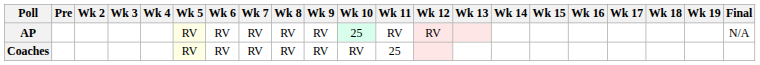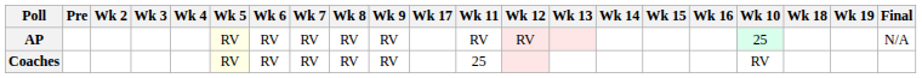 <table class="wikitable" style="white-space:nowrap;">
 <tr>
 <th>Poll</th>
 <th>Pre</th>
 <th>Wk 2</th>
 <th>Wk 3</th>
 <th>Wk 4</th>
 <th>Wk 5</th>
 <th>Wk 6</th>
 <th>Wk 7</th>
 <th>Wk 8</th>
 <th>Wk 9</th>
-<th>Wk 10</th>
+<th>Wk 17</th>
 <th>Wk 11</th>
 <th>Wk 12</th>
 <th>Wk 13</th>
 <th>Wk 14</th>
 <th>Wk 15</th>
 <th>Wk 16</th>
-<th>Wk 17</th>
+<th>Wk 10</th>
 <th>Wk 18</th>
 <th>Wk 19</th>
 <th>Final</th>
 </tr>
 <tr style="text-align:center;">
 <th>AP</th>
 <td style="background:#FFF;"></td>
 <td style="background:#FFF;"></td>
 <td style="background:#FFF;"></td>
 <td style="background:#FFF;"></td>
 <td style="background:#FFFFE6;">RV</td>
 <td style="background:#FFF;">RV</td>
 <td style="background:#FFF;">RV</td>
 <td style="background:#FFF;">RV</td>
 <td style="background:#FFF;">RV</td>
-<td style="background:#D8FFEB;">25</td>
+<td style="background:#FFF;"></td>
 <td style="background:#FFF;">RV</td>
 <td style="background:#FFE6E6;">RV</td>
 <td style="background:#FFE6E6;"></td>
 <td style="background:#FFF;"></td>
 <td style="background:#FFF;"></td>
 <td style="background:#FFF;"></td>
-<td style="background:#FFF;"></td>
+<td style="background:#D8FFEB;">25</td>
 <td style="background:#FFF;"></td>
 <td style="background:#FFF;"></td>
 <td style="background:#FFF;">N/A</td>
 </tr>
 <tr style="text-align:center;">
 <th>Coaches</th>
 <td style="background:#FFF;"></td>
 <td style="background:#FFF;"></td>
 <td style="background:#FFF;"></td>
 <td style="background:#FFF;"></td>
 <td style="background:#FFFFE6;">RV</td>
 <td style="background:#FFF;">RV</td>
 <td style="background:#FFF;">RV</td>
 <td style="background:#FFF;">RV</td>
 <td style="background:#FFF;">RV</td>
-<td style="background:#FFF;">RV</td>
+<td style="background:#FFF;"></td>
 <td style="background:#FFF;">25</td>
 <td style="background:#FFE6E6;"></td>
 <td style="background:#FFF;"></td>
 <td style="background:#FFF;"></td>
 <td style="background:#FFF;"></td>
 <td style="background:#FFF;"></td>
-<td style="background:#FFF;"></td>
+<td style="background:#FFF;">RV</td>
 <td style="background:#FFF;"></td>
 <td style="background:#FFF;"></td>
 <td style="background:#FFF;"></td>
 </tr>
 </table>
